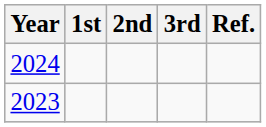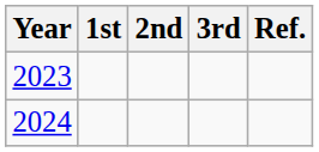 <table class="wikitable" style="text-align: center;">
 <tr>
 <th>Year</th>
 <th>1st</th>
 <th>2nd</th>
 <th>3rd</th>
 <th>Ref.</th>
 </tr>
 <tr>
+<td> <a href='#'>2023</a></td>
+<td><strong></strong></td>
+<td></td>
+<td></td>
+<td></td>
+</tr>
+<tr>
 <td> <a href='#'>2024</a></td>
 <td><strong></strong></td>
 <td></td>
 <td></td>
 <td></td>
 </tr>
-<tr>
-<td> <a href='#'>2023</a></td>
-<td><strong></strong></td>
-<td></td>
-<td></td>
-<td></td>
-</tr>
 </table>
